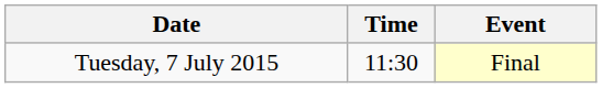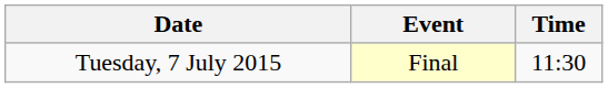 <table class = "wikitable" style="text-align:center;">
 <tr>
 <th width=220>Date</th>
+<th width=100>Event</th>
 <th width=50>Time</th>
-<th width=100>Event</th>
 </tr>
 <tr>
 <td>Tuesday, 7 July 2015</td>
+<td bgcolor=ffffcc>Final</td>
 <td>11:30</td>
-<td bgcolor=ffffcc>Final</td>
 </tr>
 </table>
